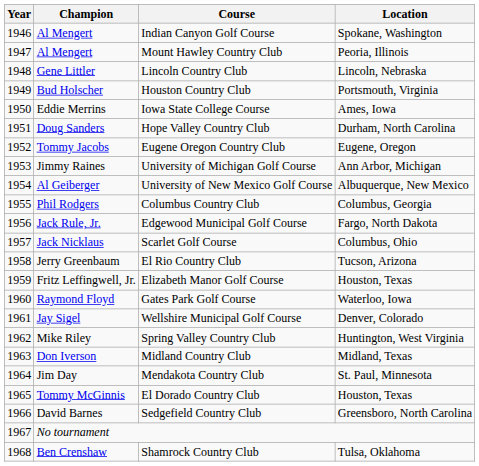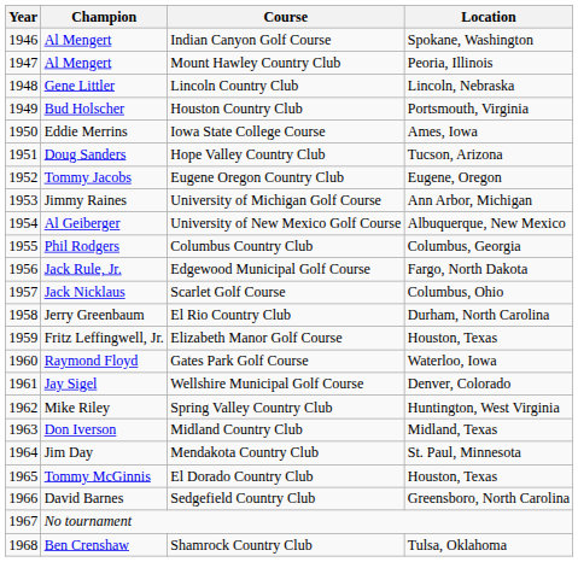 <table class="wikitable">
 <tr>
 <th>Year</th>
 <th>Champion</th>
 <th>Course</th>
 <th>Location</th>
 </tr>
 <tr>
 <td>1946</td>
 <td><a href='#'>Al Mengert</a></td>
 <td>Indian Canyon Golf Course</td>
 <td>Spokane, Washington</td>
 </tr>
 <tr>
 <td>1947</td>
 <td><a href='#'>Al Mengert</a></td>
 <td>Mount Hawley Country Club</td>
 <td>Peoria, Illinois</td>
 </tr>
 <tr>
 <td>1948</td>
 <td><a href='#'>Gene Littler</a></td>
 <td>Lincoln Country Club</td>
 <td>Lincoln, Nebraska</td>
 </tr>
 <tr>
 <td>1949</td>
 <td><a href='#'>Bud Holscher</a></td>
 <td>Houston Country Club</td>
 <td>Portsmouth, Virginia</td>
 </tr>
 <tr>
 <td>1950</td>
 <td>Eddie Merrins</td>
 <td>Iowa State College Course</td>
 <td>Ames, Iowa</td>
 </tr>
 <tr>
 <td>1951</td>
 <td><a href='#'>Doug Sanders</a></td>
 <td>Hope Valley Country Club</td>
-<td>Durham, North Carolina</td>
+<td>Tucson, Arizona</td>
 </tr>
 <tr>
 <td>1952</td>
 <td><a href='#'>Tommy Jacobs</a></td>
 <td>Eugene Oregon Country Club</td>
 <td>Eugene, Oregon</td>
 </tr>
 <tr>
 <td>1953</td>
 <td>Jimmy Raines</td>
 <td>University of Michigan Golf Course</td>
 <td>Ann Arbor, Michigan</td>
 </tr>
 <tr>
 <td>1954</td>
 <td><a href='#'>Al Geiberger</a></td>
 <td>University of New Mexico Golf Course</td>
 <td>Albuquerque, New Mexico</td>
 </tr>
 <tr>
 <td>1955</td>
 <td><a href='#'>Phil Rodgers</a></td>
 <td>Columbus Country Club</td>
 <td>Columbus, Georgia</td>
 </tr>
 <tr>
 <td>1956</td>
 <td><a href='#'>Jack Rule, Jr.</a></td>
 <td>Edgewood Municipal Golf Course</td>
 <td>Fargo, North Dakota</td>
 </tr>
 <tr>
 <td>1957</td>
 <td><a href='#'>Jack Nicklaus</a></td>
 <td>Scarlet Golf Course</td>
 <td>Columbus, Ohio</td>
 </tr>
 <tr>
 <td>1958</td>
 <td>Jerry Greenbaum</td>
 <td>El Rio Country Club</td>
-<td>Tucson, Arizona</td>
+<td>Durham, North Carolina</td>
 </tr>
 <tr>
 <td>1959</td>
 <td>Fritz Leffingwell, Jr.</td>
 <td>Elizabeth Manor Golf Course</td>
 <td>Houston, Texas</td>
 </tr>
 <tr>
 <td>1960</td>
 <td><a href='#'>Raymond Floyd</a></td>
 <td>Gates Park Golf Course</td>
 <td>Waterloo, Iowa</td>
 </tr>
 <tr>
 <td>1961</td>
 <td><a href='#'>Jay Sigel</a></td>
 <td>Wellshire Municipal Golf Course</td>
 <td>Denver, Colorado</td>
 </tr>
 <tr>
 <td>1962</td>
 <td>Mike Riley</td>
 <td>Spring Valley Country Club</td>
 <td>Huntington, West Virginia</td>
 </tr>
 <tr>
 <td>1963</td>
 <td><a href='#'>Don Iverson</a></td>
 <td>Midland Country Club</td>
 <td>Midland, Texas</td>
 </tr>
 <tr>
 <td>1964</td>
 <td>Jim Day</td>
 <td>Mendakota Country Club</td>
 <td>St. Paul, Minnesota</td>
 </tr>
 <tr>
 <td>1965</td>
 <td><a href='#'>Tommy McGinnis</a></td>
 <td>El Dorado Country Club</td>
 <td>Houston, Texas</td>
 </tr>
 <tr>
 <td>1966</td>
 <td>David Barnes</td>
 <td>Sedgefield Country Club</td>
 <td>Greensboro, North Carolina</td>
 </tr>
 <tr>
 <td>1967</td>
 <td colspan=3><em>No tournament</em></td>
 </tr>
 <tr>
 <td>1968</td>
 <td><a href='#'>Ben Crenshaw</a></td>
 <td>Shamrock Country Club</td>
 <td>Tulsa, Oklahoma</td>
 </tr>
 </table>
